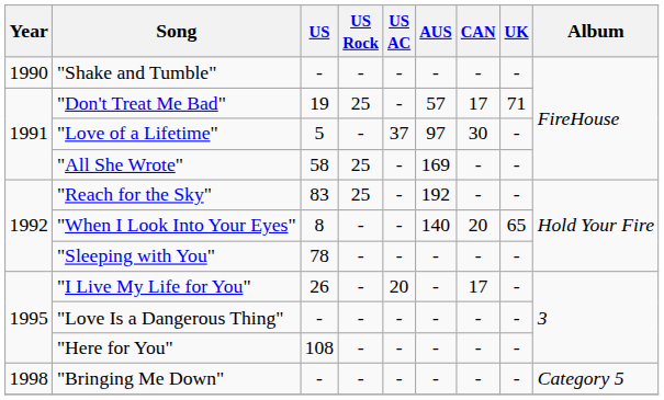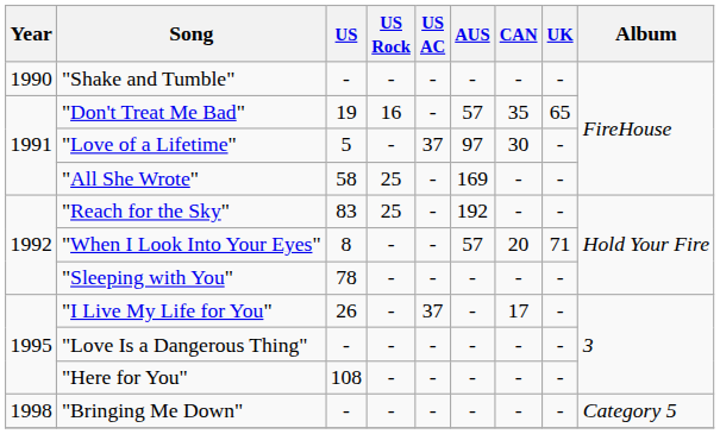 <table class="wikitable">
 <tr>
 <th>Year</th>
 <th>Song</th>
 <th><small><a href='#'>US</a></small></th>
 <th><small><a href='#'>US<br>Rock</a></small></th>
 <th><small><a href='#'>US<br>AC</a></small></th>
 <th><small><a href='#'>AUS</a></small><br></th>
 <th><small><a href='#'>CAN</a></small></th>
 <th><small><a href='#'>UK</a></small><br></th>
 <th>Album</th>
 </tr>
 <tr>
 <td>1990</td>
 <td>"Shake and Tumble"</td>
 <td align="center">-</td>
 <td align="center">-</td>
 <td align="center">-</td>
 <td align="center">-</td>
 <td align="center">-</td>
 <td align="center">-</td>
 <td rowspan=4><em>FireHouse</em></td>
 </tr>
 <tr>
 <td rowspan=3>1991</td>
 <td>"<a href='#'>Don't Treat Me Bad</a>"</td>
 <td align="center">19</td>
-<td align="center">25</td>
+<td align="center">16</td>
 <td align="center">-</td>
 <td align="center">57</td>
-<td align="center">17</td>
-<td align="center">71</td>
+<td align="center">35</td>
+<td align="center">65</td>
 </tr>
 <tr>
 <td>"<a href='#'>Love of a Lifetime</a>"</td>
 <td align="center">5</td>
 <td align="center">-</td>
 <td align="center">37</td>
 <td align="center">97</td>
 <td align="center">30</td>
 <td align="center">-</td>
 </tr>
 <tr>
 <td>"<a href='#'>All She Wrote</a>"</td>
 <td align="center">58</td>
 <td align="center">25</td>
 <td align="center">-</td>
 <td align="center">169</td>
 <td align="center">-</td>
 <td align="center">-</td>
 </tr>
 <tr>
 <td rowspan=3>1992</td>
 <td>"<a href='#'>Reach for the Sky</a>"</td>
 <td align="center">83</td>
 <td align="center">25</td>
 <td align="center">-</td>
 <td align="center">192</td>
 <td align="center">-</td>
 <td align="center">-</td>
 <td rowspan=3><em>Hold Your Fire</em></td>
 </tr>
 <tr>
 <td>"<a href='#'>When I Look Into Your Eyes</a>"</td>
 <td align="center">8</td>
 <td align="center">-</td>
 <td align="center">-</td>
-<td align="center">140</td>
+<td align="center">57</td>
 <td align="center">20</td>
-<td align="center">65</td>
+<td align="center">71</td>
 </tr>
 <tr>
 <td>"<a href='#'>Sleeping with You</a>"</td>
 <td align="center">78</td>
 <td align="center">-</td>
 <td align="center">-</td>
 <td align="center">-</td>
 <td align="center">-</td>
 <td align="center">-</td>
 </tr>
 <tr>
 <td rowspan=3>1995</td>
 <td>"<a href='#'>I Live My Life for You</a>"</td>
 <td align="center">26</td>
 <td align="center">-</td>
-<td align="center">20</td>
+<td align="center">37</td>
 <td align="center">-</td>
 <td align="center">17</td>
 <td align="center">-</td>
 <td rowspan=3><em>3</em></td>
 </tr>
 <tr>
 <td>"Love Is a Dangerous Thing"</td>
 <td align="center">-</td>
 <td align="center">-</td>
 <td align="center">-</td>
 <td align="center">-</td>
 <td align="center">-</td>
 <td align="center">-</td>
 </tr>
 <tr>
 <td>"Here for You"</td>
 <td align="center">108</td>
 <td align="center">-</td>
 <td align="center">-</td>
 <td align="center">-</td>
 <td align="center">-</td>
 <td align="center">-</td>
 </tr>
 <tr>
 <td>1998</td>
 <td>"Bringing Me Down"</td>
 <td align="center">-</td>
 <td align="center">-</td>
 <td align="center">-</td>
 <td align="center">-</td>
 <td align="center">-</td>
 <td align="center">-</td>
 <td><em>Category 5</em></td>
 </tr>
 <tr>
 </tr>
 </table>
